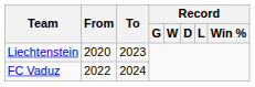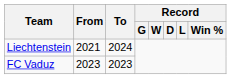 <table class="wikitable" style="text-align: center">
 <tr>
 <th rowspan="2">Team</th>
 <th rowspan="2">From</th>
 <th rowspan="2">To</th>
 <th colspan="5">Record</th>
 </tr>
 <tr>
 <th>G</th>
 <th>W</th>
 <th>D</th>
 <th>L</th>
 <th>Win %</th>
 </tr>
 <tr>
 <td align=left><a href='#'>Liechtenstein</a></td>
-<td align=left>2020</td>
-<td align=left>2023<br></td>
+<td align=left>2021</td>
+<td align=left>2024<br></td>
 </tr>
 <tr>
 <td align=left><a href='#'>FC Vaduz</a></td>
-<td align=left>2022</td>
-<td align=left>2024<br></td>
+<td align=left>2023</td>
+<td align=left>2023<br></td>
 </tr>
 </table>
